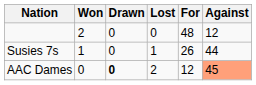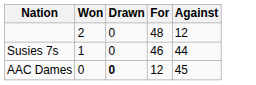 <table class="wikitable">
 <tr>
 <th>Nation</th>
 <th>Won</th>
 <th>Drawn</th>
-<th>Lost</th>
 <th>For</th>
 <th>Against</th>
 </tr>
 <tr>
 <td></td>
 <td>2</td>
-<td>0</td>
 <td>0</td>
 <td>48</td>
 <td>12</td>
 </tr>
 <tr>
 <td>Susies 7s</td>
 <td>1</td>
 <td>0</td>
-<td>1</td>
-<td>26</td>
+<td>46</td>
 <td>44</td>
 </tr>
 <tr>
 <td>AAC Dames</td>
 <td>0</td>
 <td><strong>0</strong></td>
-<td>2</td>
 <td>12</td>
-<td style="background: lightsalmon;">45</td>
+<td>45</td>
 </tr>
 </table>
